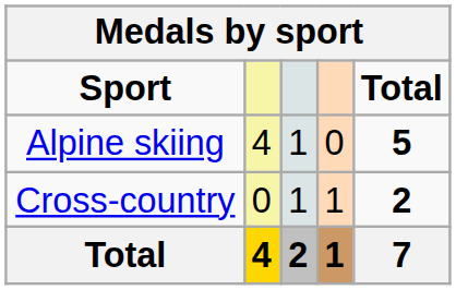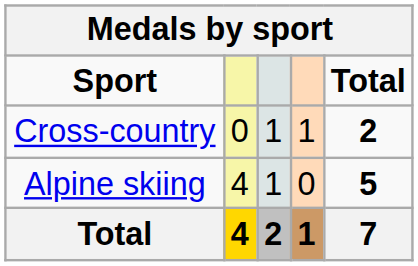 <table class="wikitable" style="font-size:85%; float:right">
 <tr style="background:#efefef;">
 <th colspan=5><strong>Medals by sport</strong></th>
 </tr>
 <tr align=center>
 <td><strong>Sport</strong></td>
 <td bgcolor=#f7f6a8></td>
 <td bgcolor=#dce5e5></td>
 <td bgcolor=#ffdab9></td>
 <td><strong>Total</strong></td>
 </tr>
 <tr align=center>
+<td><a href='#'>Cross-country</a></td>
+<td style="background:#F7F6A8;">0</td>
+<td style="background:#DCE5E5;">1</td>
+<td style="background:#FFDAB9;">1</td>
+<td><strong>2</strong></td>
+</tr>
+<tr align=center>
 <td><a href='#'>Alpine skiing</a></td>
 <td style="background:#F7F6A8;">4</td>
 <td style="background:#DCE5E5;">1</td>
 <td style="background:#FFDAB9;">0</td>
 <td><strong>5</strong></td>
-</tr>
-<tr align=center>
-<td><a href='#'>Cross-country</a></td>
-<td style="background:#F7F6A8;">0</td>
-<td style="background:#DCE5E5;">1</td>
-<td style="background:#FFDAB9;">1</td>
-<td><strong>2</strong></td>
 </tr>
 <tr align=center>
 <th><strong>Total</strong></th>
 <th style="background:gold;"><strong>4</strong></th>
 <th style="background:silver;"><strong>2</strong></th>
 <th style="background:#c96;"><strong>1</strong></th>
 <th><strong>7</strong></th>
 </tr>
 </table>
